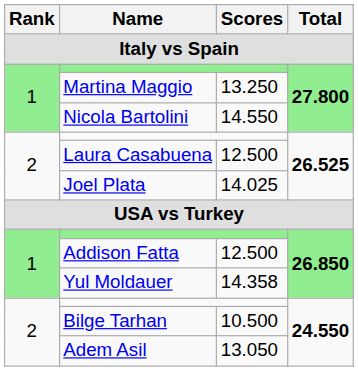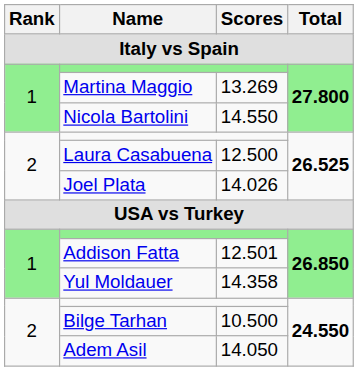 <table class="wikitable" white-space:nowrap">
 <tr>
 <th>Rank</th>
 <th>Name</th>
 <th>Scores</th>
 <th>Total</th>
 </tr>
 <tr bgcolor="DFDFDF">
 <td colspan="4" align="center"><strong>Italy vs Spain</strong></td>
 </tr>
 <tr bgcolor="lightgreen">
 <td rowspan="3" align=center>1</td>
 <td align=center colspan="2"></td>
 <td rowspan="3"><strong>27.800</strong></td>
 </tr>
 <tr>
 <td><a href='#'>Martina Maggio</a></td>
-<td> 13.250</td>
+<td> 13.269</td>
 </tr>
 <tr>
 <td><a href='#'>Nicola Bartolini</a></td>
 <td> 14.550</td>
 </tr>
 <tr>
 <td rowspan="3" align=center>2</td>
 <td align=center colspan="2"></td>
 <td rowspan="3"><strong>26.525</strong></td>
 </tr>
 <tr>
 <td><a href='#'>Laura Casabuena</a></td>
 <td> 12.500</td>
 </tr>
 <tr>
 <td><a href='#'>Joel Plata</a></td>
-<td> 14.025</td>
+<td> 14.026</td>
 </tr>
 <tr bgcolor="DFDFDF">
 <td colspan="4" align="center"><strong>USA vs Turkey</strong></td>
 </tr>
 <tr bgcolor="lightgreen">
 <td rowspan="3" align=center>1</td>
 <td align=center colspan="2"></td>
 <td rowspan="3"><strong>26.850</strong></td>
 </tr>
 <tr>
 <td><a href='#'>Addison Fatta</a></td>
-<td> 12.500</td>
+<td> 12.501</td>
 </tr>
 <tr>
 <td><a href='#'>Yul Moldauer</a></td>
 <td> 14.358</td>
 </tr>
 <tr>
 <td rowspan="3" align=center>2</td>
 <td align=center colspan="2"></td>
 <td rowspan="3"><strong>24.550</strong></td>
 </tr>
 <tr>
 <td><a href='#'>Bilge Tarhan</a></td>
 <td> 10.500</td>
 </tr>
 <tr>
 <td><a href='#'>Adem Asil</a></td>
-<td> 13.050</td>
+<td> 14.050</td>
 </tr>
 </table>
